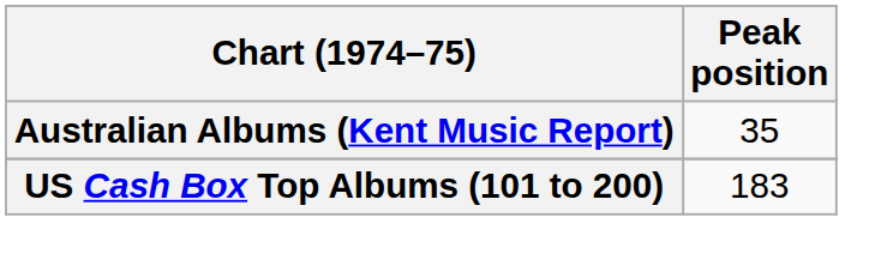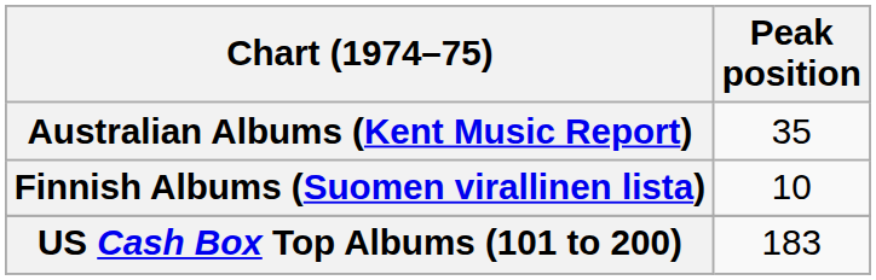 <table class="wikitable sortable plainrowheaders" style="text-align:center">
 <tr>
 <th scope="col">Chart (1974–75)</th>
 <th scope="col">Peak<br>position</th>
 </tr>
 <tr>
 <th scope="row">Australian Albums (<a href='#'>Kent Music Report</a>)</th>
 <td>35</td>
+</tr>
+<tr>
+<th scope="row">Finnish Albums (<a href='#'>Suomen virallinen lista</a>)</th>
+<td>10</td>
 </tr>
 <tr>
 </tr>
 <tr>
 </tr>
 <tr>
 </tr>
 <tr>
 </tr>
 <tr>
 <th scope="row">US <em><a href='#'>Cash Box</a></em> Top Albums (101 to 200)</th>
 <td>183</td>
 </tr>
 </table>
